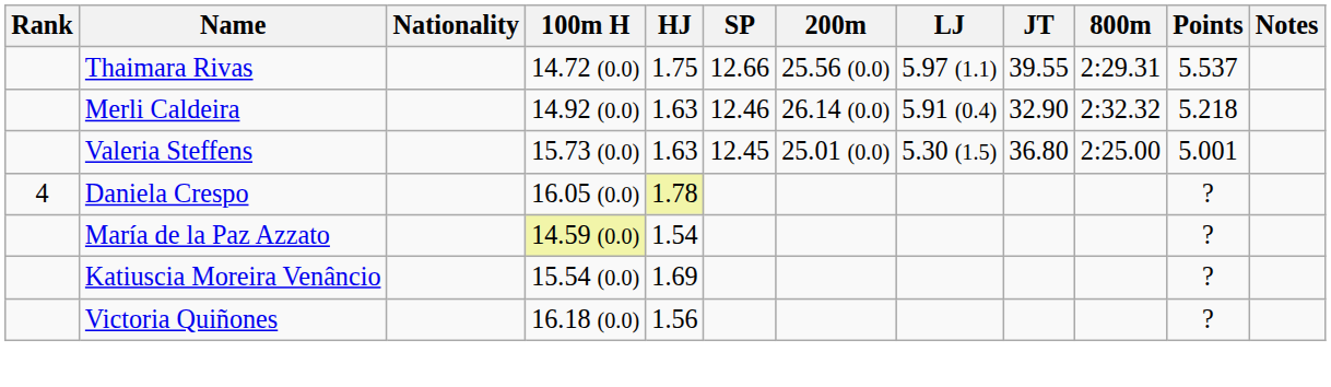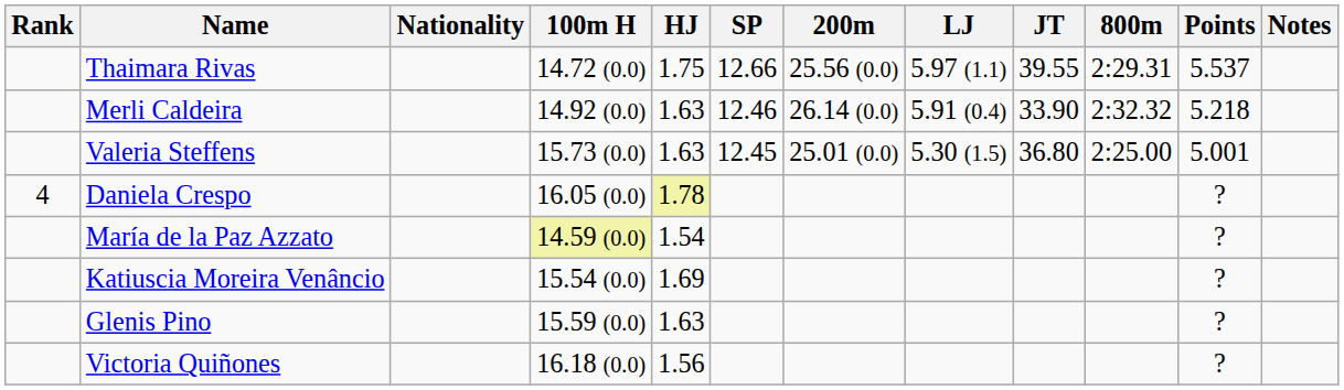 <table class="wikitable sortable" style="text-align:center">
 <tr>
 <th>Rank</th>
 <th>Name</th>
 <th>Nationality</th>
 <th>100m H</th>
 <th>HJ</th>
 <th>SP</th>
 <th>200m</th>
 <th>LJ</th>
 <th>JT</th>
 <th>800m</th>
 <th>Points</th>
 <th>Notes</th>
 </tr>
 <tr>
 <td align=center></td>
 <td align=left><a href='#'>Thaimara Rivas</a></td>
 <td align=left></td>
 <td>14.72 <small>(0.0)</small></td>
 <td>1.75</td>
 <td>12.66</td>
 <td>25.56 <small>(0.0)</small></td>
 <td>5.97 <small>(1.1)</small></td>
 <td>39.55</td>
 <td>2:29.31</td>
 <td>5.537</td>
 <td></td>
 </tr>
 <tr>
 <td align=center></td>
 <td align=left><a href='#'>Merli Caldeira</a></td>
 <td align=left></td>
 <td>14.92 <small>(0.0)</small></td>
 <td>1.63</td>
 <td>12.46</td>
 <td>26.14 <small>(0.0)</small></td>
 <td>5.91 <small>(0.4)</small></td>
-<td>32.90</td>
+<td>33.90</td>
 <td>2:32.32</td>
 <td>5.218</td>
 <td></td>
 </tr>
 <tr>
 <td align=center></td>
 <td align=left><a href='#'>Valeria Steffens</a></td>
 <td align=left></td>
 <td>15.73 <small>(0.0)</small></td>
 <td>1.63</td>
 <td>12.45</td>
 <td>25.01 <small>(0.0)</small></td>
 <td>5.30 <small>(1.5)</small></td>
 <td>36.80</td>
 <td>2:25.00</td>
 <td>5.001</td>
 <td></td>
 </tr>
 <tr>
 <td align=center>4</td>
 <td align=left><a href='#'>Daniela Crespo</a></td>
 <td align=left></td>
 <td>16.05 <small>(0.0)</small></td>
 <td bgcolor=#F2F5A9>1.78</td>
 <td></td>
 <td></td>
 <td></td>
 <td></td>
 <td></td>
 <td>?</td>
 <td></td>
 </tr>
 <tr>
 <td align=center></td>
 <td align=left><a href='#'>María de la Paz Azzato</a></td>
 <td align=left></td>
 <td bgcolor=#F2F5A9>14.59 <small>(0.0)</small></td>
 <td>1.54</td>
 <td></td>
 <td></td>
 <td></td>
 <td></td>
 <td></td>
 <td>?</td>
 <td></td>
 </tr>
 <tr>
 <td align=center></td>
 <td align=left><a href='#'>Katiuscia Moreira Venâncio</a></td>
 <td align=left></td>
 <td>15.54 <small>(0.0)</small></td>
 <td>1.69</td>
 <td></td>
 <td></td>
 <td></td>
 <td></td>
 <td></td>
 <td>?</td>
 <td></td>
 </tr>
 <tr>
 <td align=center></td>
+<td align=left><a href='#'>Glenis Pino</a></td>
+<td align=left></td>
+<td>15.59 <small>(0.0)</small></td>
+<td>1.63</td>
+<td></td>
+<td></td>
+<td></td>
+<td></td>
+<td></td>
+<td>?</td>
+<td></td>
+</tr>
+<tr>
+<td align=center></td>
 <td align=left><a href='#'>Victoria Quiñones</a></td>
 <td align=left></td>
 <td>16.18 <small>(0.0)</small></td>
 <td>1.56</td>
 <td></td>
 <td></td>
 <td></td>
 <td></td>
 <td></td>
 <td>?</td>
 <td></td>
 </tr>
 </table>
